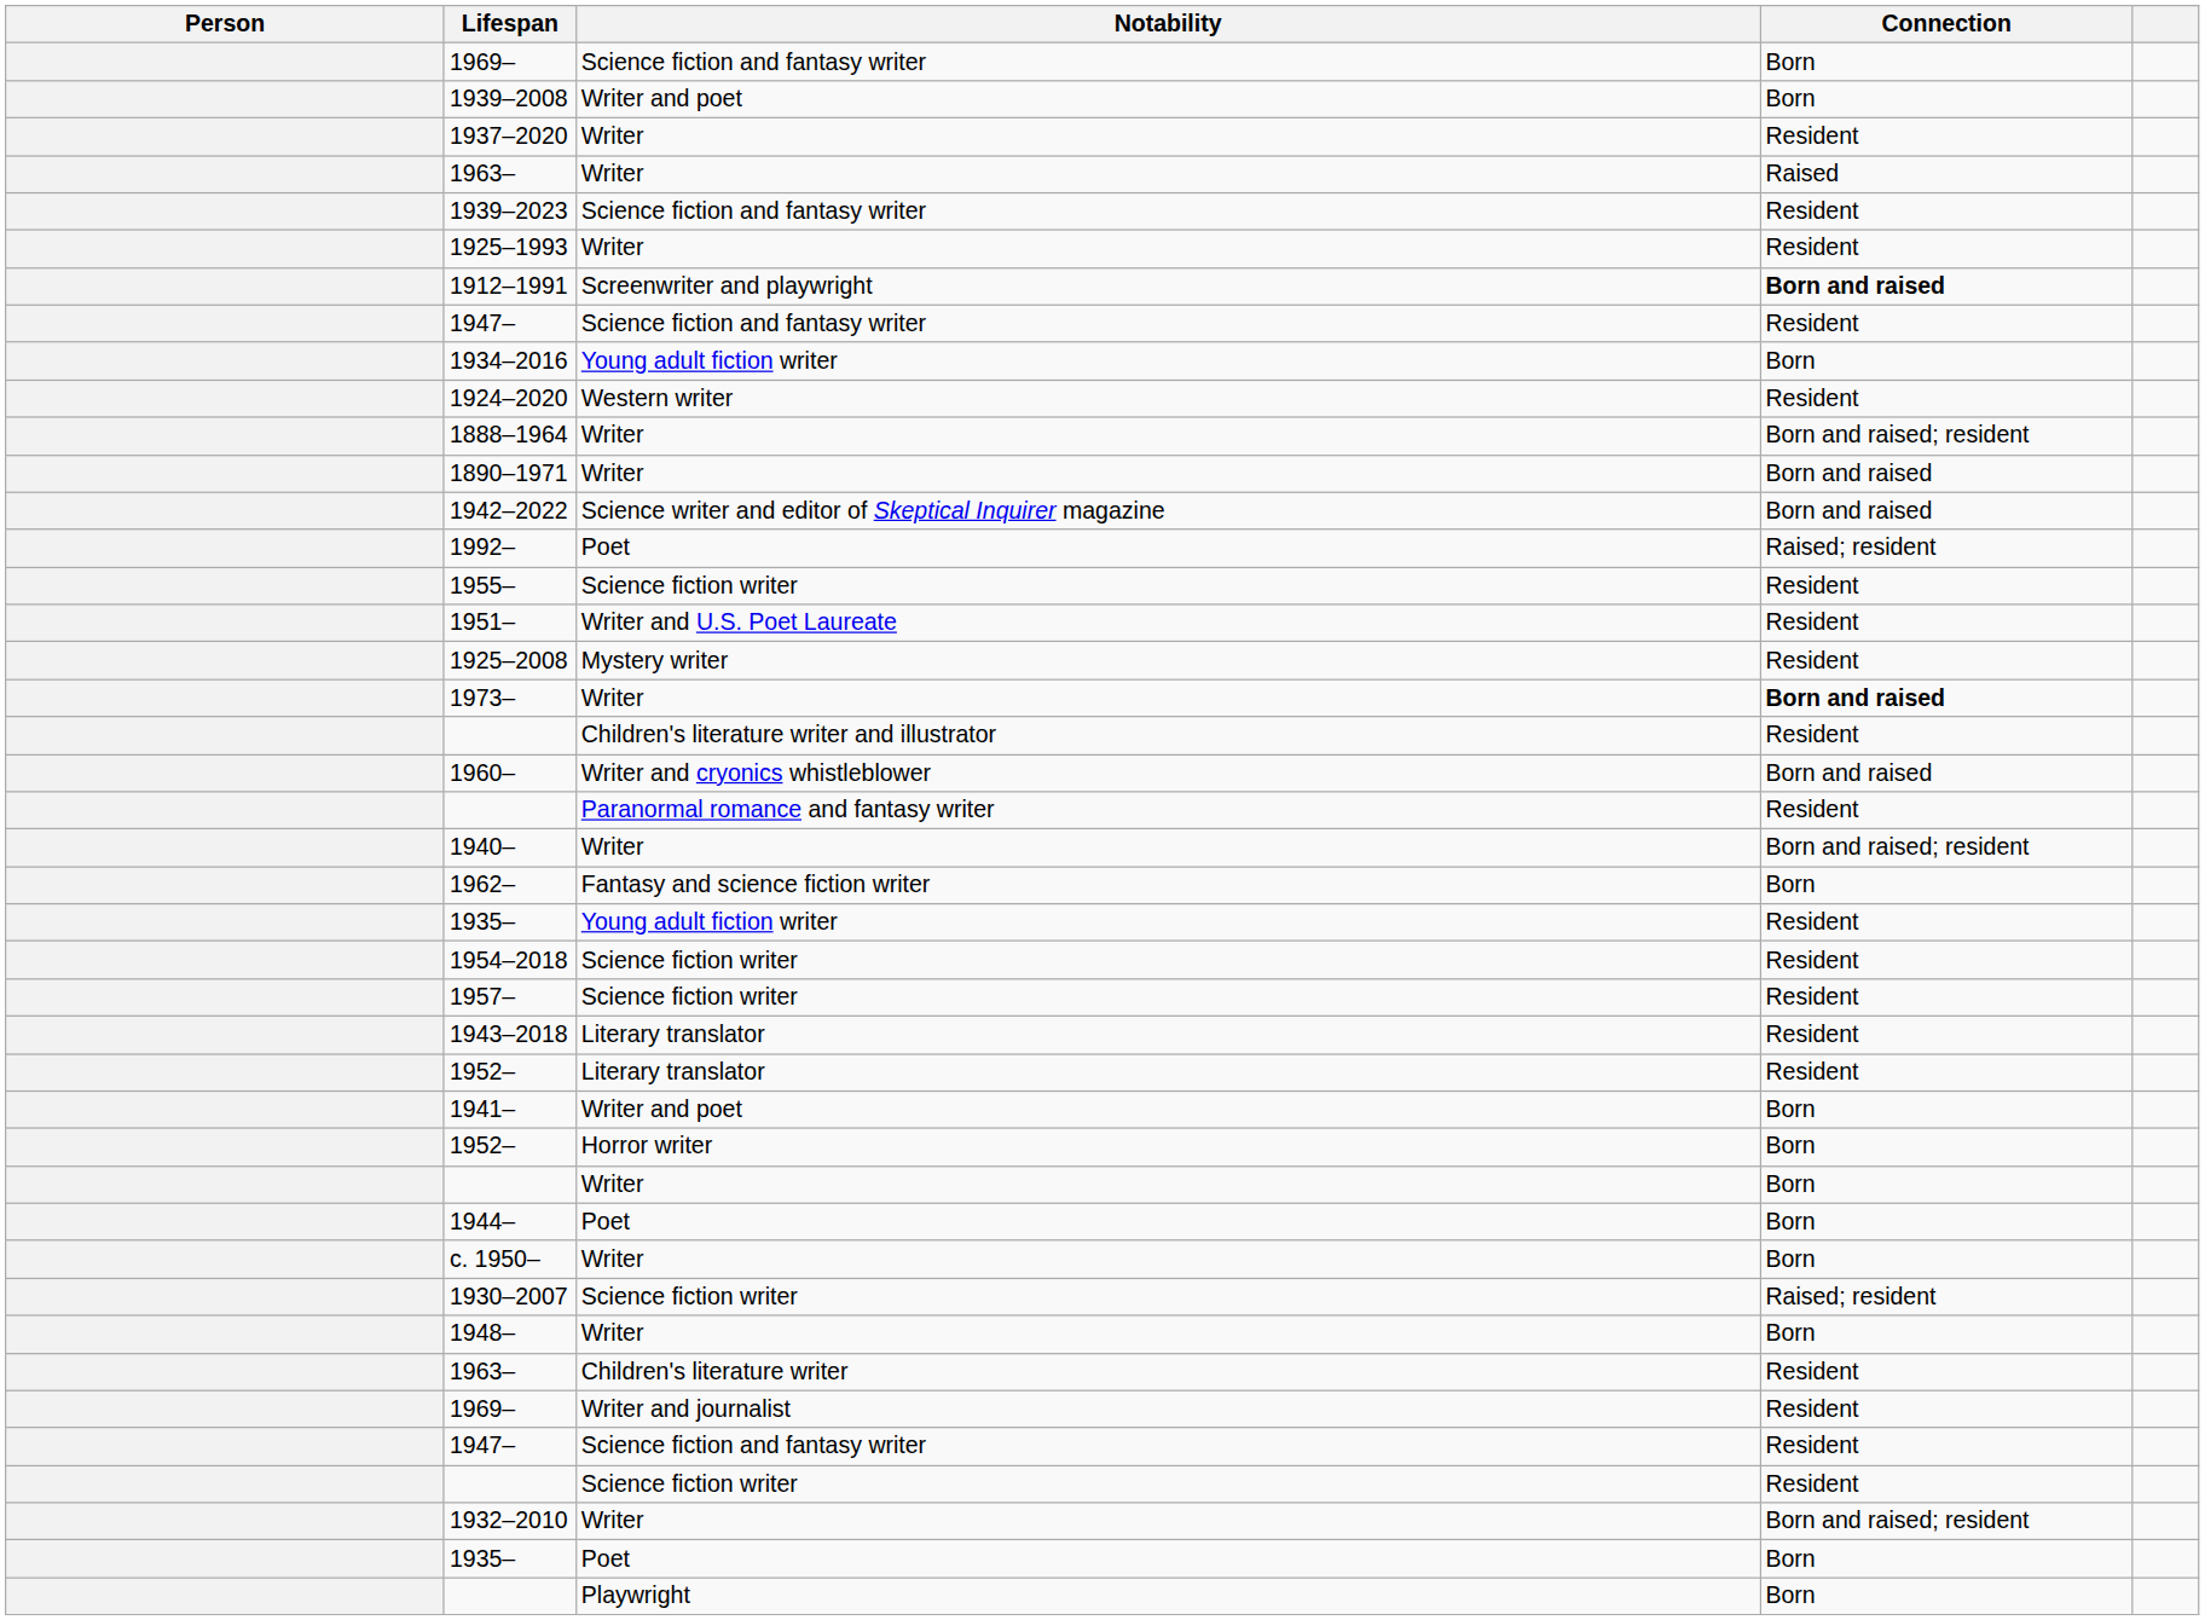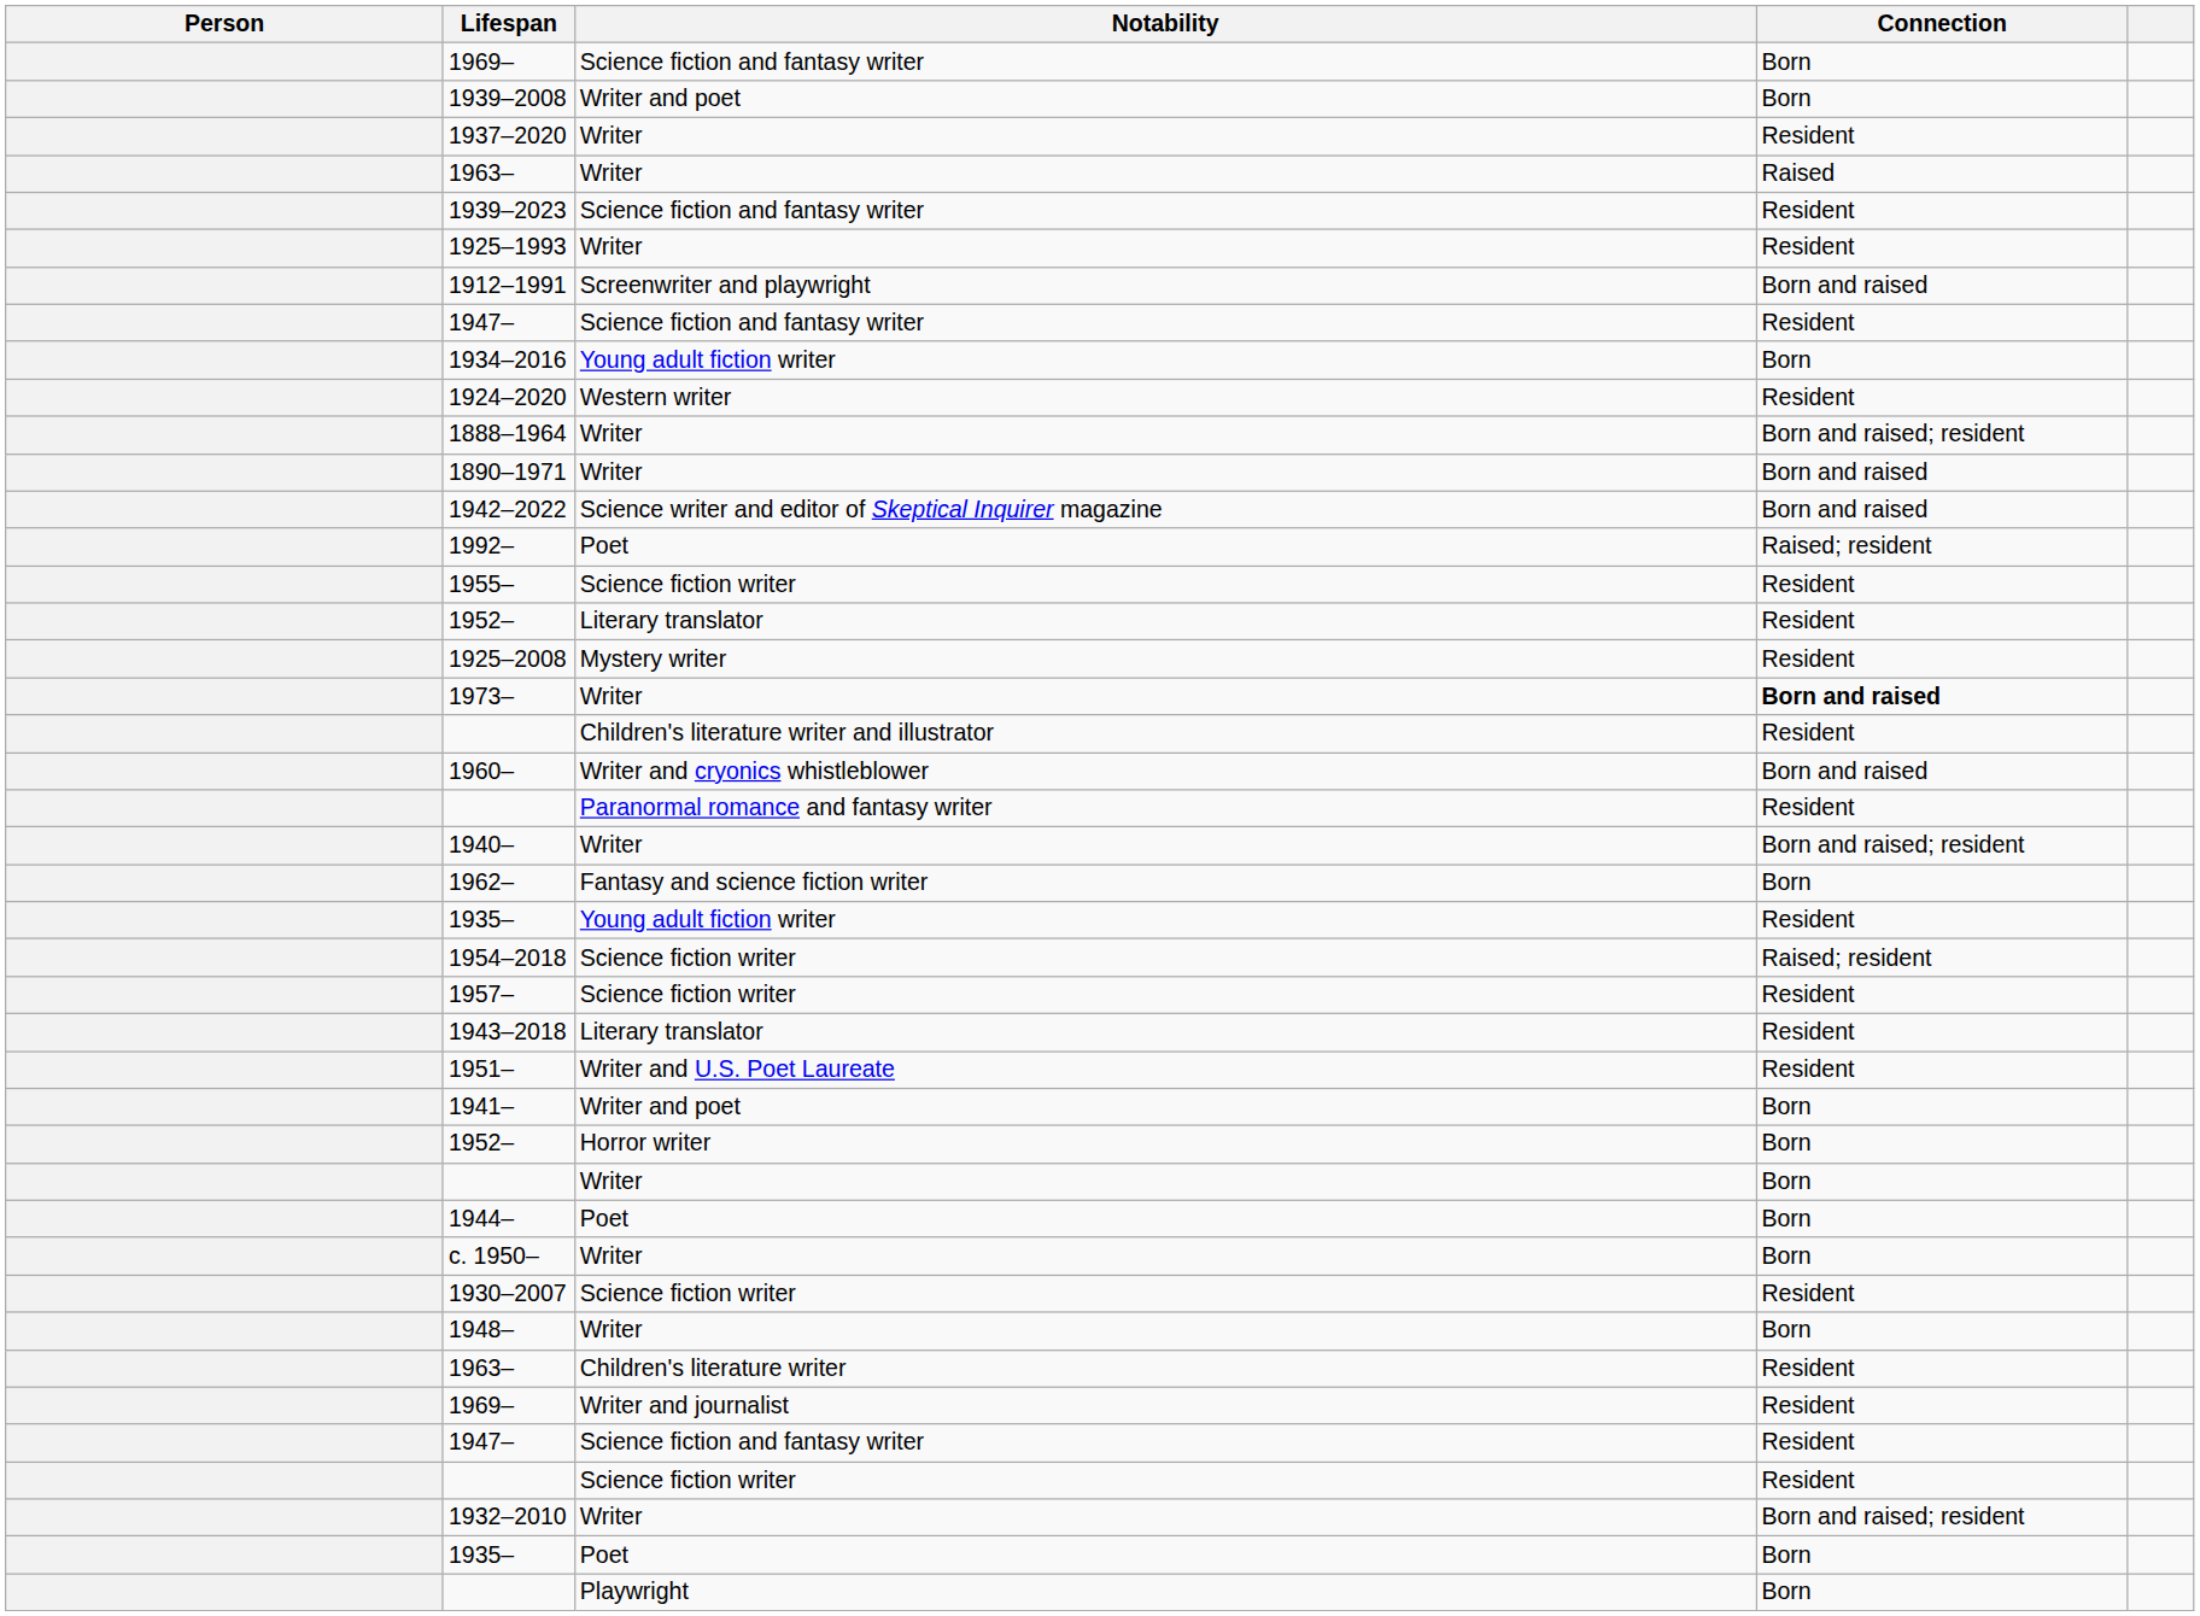 <table class="wikitable plainrowheaders sortable" style="margin-right: 0; width:75%;">
 <tr>
 <th scope="col" width="20%">Person</th>
 <th scope="col" width="6%">Lifespan</th>
 <th scope="col">Notability</th>
 <th scope="col" width="17%">Connection</th>
 <th scope="col" class="unsortable" width="3%"></th>
 </tr>
 <tr>
 <th scope="row"></th>
 <td>1969–</td>
 <td>Science fiction and fantasy writer</td>
 <td>Born</td>
 <td style="text-align:center;"></td>
 </tr>
 <tr>
 <th scope="row"></th>
 <td>1939–2008</td>
 <td>Writer and poet</td>
 <td>Born</td>
 <td style="text-align:center;"></td>
 </tr>
 <tr>
 <th scope="row"></th>
 <td>1937–2020</td>
 <td>Writer</td>
 <td>Resident</td>
 <td style="text-align:center;"></td>
 </tr>
 <tr>
 <th scope="row"></th>
 <td>1963–</td>
 <td>Writer</td>
 <td>Raised</td>
 <td style="text-align:center;"></td>
 </tr>
 <tr>
 <th scope="row"></th>
 <td>1939–2023</td>
 <td>Science fiction and fantasy writer</td>
 <td>Resident</td>
 <td style="text-align:center;"></td>
 </tr>
 <tr>
 <th scope="row"></th>
 <td>1925–1993</td>
 <td>Writer</td>
 <td>Resident</td>
 <td style="text-align:center;"></td>
 </tr>
 <tr>
 <th scope="row"></th>
 <td>1912–1991</td>
 <td>Screenwriter and playwright</td>
-<td><strong>Born and raised</strong></td>
+<td>Born and raised</td>
 <td style="text-align:center;"></td>
 </tr>
 <tr>
 <th scope="row"></th>
 <td>1947–</td>
 <td>Science fiction and fantasy writer</td>
 <td>Resident</td>
 <td style="text-align:center;"></td>
 </tr>
 <tr>
 <th scope="row"></th>
 <td>1934–2016</td>
 <td><a href='#'>Young adult fiction</a> writer</td>
 <td>Born</td>
 <td style="text-align:center;"></td>
 </tr>
 <tr>
 <th scope="row"></th>
 <td>1924–2020</td>
 <td>Western writer</td>
 <td>Resident</td>
 <td style="text-align:center;"></td>
 </tr>
 <tr>
 <th scope="row"></th>
 <td>1888–1964</td>
 <td>Writer</td>
 <td>Born and raised; resident</td>
 <td style="text-align:center;"></td>
 </tr>
 <tr>
 <th scope="row"></th>
 <td>1890–1971</td>
 <td>Writer</td>
 <td>Born and raised</td>
 <td style="text-align:center;"></td>
 </tr>
 <tr>
 <th scope="row"></th>
 <td>1942–2022</td>
 <td>Science writer and editor of <em><a href='#'>Skeptical Inquirer</a></em> magazine</td>
 <td>Born and raised</td>
 <td style="text-align:center;"></td>
 </tr>
 <tr>
 <th scope="row"></th>
 <td>1992–</td>
 <td>Poet</td>
 <td>Raised; resident</td>
 <td style="text-align:center;"></td>
 </tr>
 <tr>
 <th scope="row"></th>
 <td>1955–</td>
 <td>Science fiction writer</td>
 <td>Resident</td>
 <td style="text-align:center;"></td>
 </tr>
 <tr>
 <th scope="row"></th>
-<td>1951–</td>
-<td>Writer and <a href='#'>U.S. Poet Laureate</a></td>
+<td>1952–</td>
+<td>Literary translator</td>
 <td>Resident</td>
 <td style="text-align:center;"></td>
 </tr>
 <tr>
 <th scope="row"></th>
 <td>1925–2008</td>
 <td>Mystery writer</td>
 <td>Resident</td>
 <td style="text-align:center;"></td>
 </tr>
 <tr>
 <th scope="row"></th>
 <td>1973–</td>
 <td>Writer</td>
 <td><strong>Born and raised</strong></td>
 <td style="text-align:center;"></td>
 </tr>
 <tr>
 <th scope="row"></th>
 <td></td>
 <td>Children's literature writer and illustrator</td>
 <td>Resident</td>
 <td style="text-align:center;"></td>
 </tr>
 <tr>
 <th scope="row"></th>
 <td>1960–</td>
 <td>Writer and <a href='#'>cryonics</a> whistleblower</td>
 <td>Born and raised</td>
 <td style="text-align:center;"></td>
 </tr>
 <tr>
 <th scope="row"></th>
 <td></td>
 <td><a href='#'>Paranormal romance</a> and fantasy writer</td>
 <td>Resident</td>
 <td style="text-align:center;"></td>
 </tr>
 <tr>
 <th scope="row"></th>
 <td>1940–</td>
 <td>Writer</td>
 <td>Born and raised; resident</td>
 <td style="text-align:center;"></td>
 </tr>
 <tr>
 <th scope="row"></th>
 <td>1962–</td>
 <td>Fantasy and science fiction writer</td>
 <td>Born</td>
 <td style="text-align:center;"></td>
 </tr>
 <tr>
 <th scope="row"></th>
 <td>1935–</td>
 <td><a href='#'>Young adult fiction</a> writer</td>
 <td>Resident</td>
 <td style="text-align:center;"></td>
 </tr>
 <tr>
 <th scope="row"></th>
 <td>1954–2018</td>
 <td>Science fiction writer</td>
-<td>Resident</td>
+<td>Raised; resident</td>
 <td style="text-align:center;"></td>
 </tr>
 <tr>
 <th scope="row"></th>
 <td>1957–</td>
 <td>Science fiction writer</td>
 <td>Resident</td>
 <td style="text-align:center;"></td>
 </tr>
 <tr>
 <th scope="row"></th>
 <td>1943–2018</td>
 <td>Literary translator</td>
 <td>Resident</td>
 <td style="text-align:center;"></td>
 </tr>
 <tr>
 <th scope="row"></th>
-<td>1952–</td>
-<td>Literary translator</td>
+<td>1951–</td>
+<td>Writer and <a href='#'>U.S. Poet Laureate</a></td>
 <td>Resident</td>
 <td style="text-align:center;"></td>
 </tr>
 <tr>
 <th scope="row"></th>
 <td>1941–</td>
 <td>Writer and poet</td>
 <td>Born</td>
 <td style="text-align:center;"></td>
 </tr>
 <tr>
 <th scope="row"></th>
 <td>1952–</td>
 <td>Horror writer</td>
 <td>Born</td>
 <td style="text-align:center;"></td>
 </tr>
 <tr>
 <th scope="row"></th>
 <td></td>
 <td>Writer</td>
 <td>Born</td>
 <td style="text-align:center;"></td>
 </tr>
 <tr>
 <th scope="row"></th>
 <td>1944–</td>
 <td>Poet</td>
 <td>Born</td>
 <td style="text-align:center;"></td>
 </tr>
 <tr>
 <th scope="row"></th>
 <td>c. 1950–</td>
 <td>Writer</td>
 <td>Born</td>
 <td style="text-align:center;"></td>
 </tr>
 <tr>
 <th scope="row"></th>
 <td>1930–2007</td>
 <td>Science fiction writer</td>
-<td>Raised; resident</td>
+<td>Resident</td>
 <td style="text-align:center;"></td>
 </tr>
 <tr>
 <th scope="row"></th>
 <td>1948–</td>
 <td>Writer</td>
 <td>Born</td>
 <td style="text-align:center;"></td>
 </tr>
 <tr>
 <th scope="row"></th>
 <td>1963–</td>
 <td>Children's literature writer</td>
 <td>Resident</td>
 <td style="text-align:center;"></td>
 </tr>
 <tr>
 <th scope="row"></th>
 <td>1969–</td>
 <td>Writer and journalist</td>
 <td>Resident</td>
 <td style="text-align:center;"></td>
 </tr>
 <tr>
 <th scope="row"></th>
 <td>1947–</td>
 <td>Science fiction and fantasy writer</td>
 <td>Resident</td>
 <td style="text-align:center;"></td>
 </tr>
 <tr>
 <th scope="row"></th>
 <td></td>
 <td>Science fiction writer</td>
 <td>Resident</td>
 <td style="text-align:center;"></td>
 </tr>
 <tr>
 <th scope="row"></th>
 <td>1932–2010</td>
 <td>Writer</td>
 <td>Born and raised; resident</td>
 <td style="text-align:center;"></td>
 </tr>
 <tr>
 <th scope="row"></th>
 <td>1935–</td>
 <td>Poet</td>
 <td>Born</td>
 <td style="text-align:center;"></td>
 </tr>
 <tr>
 <th scope="row"></th>
 <td></td>
 <td>Playwright</td>
 <td>Born</td>
 <td style="text-align:center;"></td>
 </tr>
 </table>
